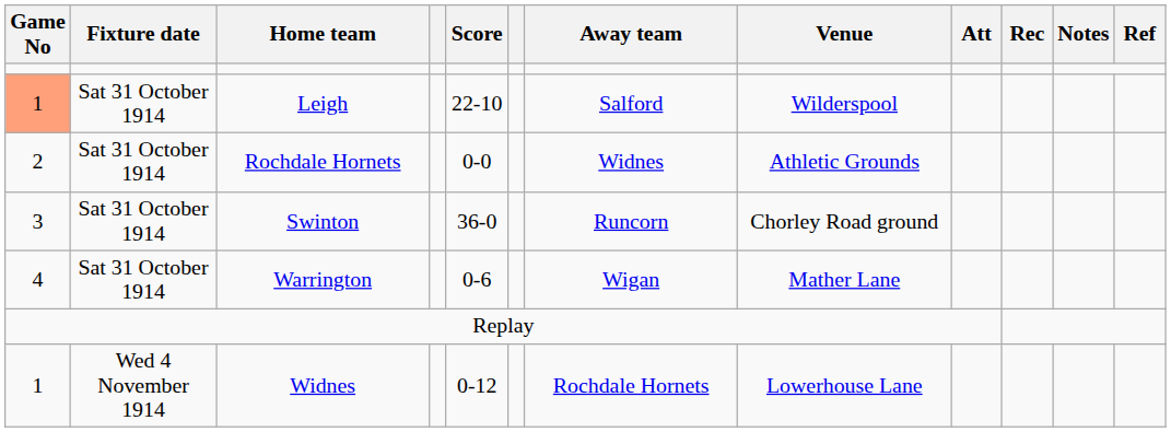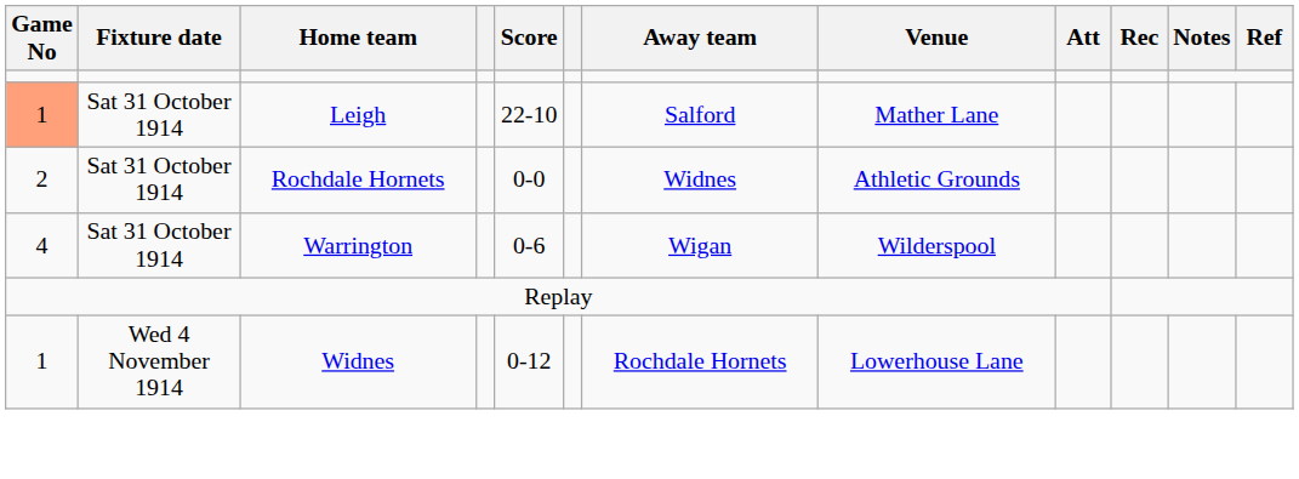 <table class="wikitable" style="text-align:center;">
 <tr>
 <th width=20 abbr="No">Game No</th>
 <th width=100 abbr="Date">Fixture date</th>
 <th width=150 abbr="Home team">Home team</th>
 <th width=5 abbr="space"></th>
 <th width=20 abbr="Score">Score</th>
 <th width=5 abbr="space"></th>
 <th width=150 abbr="Away team">Away team</th>
 <th width=150 abbr="Venue">Venue</th>
 <th width=30 abbr="Att">Att</th>
 <th width=30 abbr="Rec">Rec</th>
 <th width=20 abbr="Notes">Notes</th>
 <th width=30 abbr="Ref">Ref</th>
 </tr>
 <tr>
 <td></td>
 <td></td>
 <td></td>
 <td></td>
 <td></td>
 <td></td>
 <td></td>
 <td></td>
 <td></td>
 <td></td>
 </tr>
 <tr>
 <td style="background: lightsalmon;">1</td>
 <td>Sat 31 October 1914</td>
 <td><a href='#'>Leigh</a></td>
 <td></td>
 <td>22-10</td>
 <td></td>
 <td><a href='#'>Salford</a></td>
-<td><a href='#'>Wilderspool</a></td>
+<td><a href='#'>Mather Lane</a></td>
 <td></td>
 <td></td>
 <td></td>
 <td></td>
 </tr>
 <tr>
 <td>2</td>
 <td>Sat 31 October 1914</td>
 <td><a href='#'>Rochdale Hornets</a></td>
 <td></td>
 <td>0-0</td>
 <td></td>
 <td><a href='#'>Widnes</a></td>
 <td><a href='#'>Athletic Grounds</a></td>
 <td></td>
 <td></td>
 <td></td>
 <td></td>
 </tr>
 <tr>
-<td>3</td>
-<td>Sat 31 October 1914</td>
-<td><a href='#'>Swinton</a></td>
-<td></td>
-<td>36-0</td>
-<td></td>
-<td><a href='#'>Runcorn</a></td>
-<td>Chorley Road ground</td>
-<td></td>
-<td></td>
-<td></td>
-<td></td>
-</tr>
-<tr>
 <td>4</td>
 <td>Sat 31 October 1914</td>
 <td><a href='#'>Warrington</a></td>
 <td></td>
 <td>0-6</td>
 <td></td>
 <td><a href='#'>Wigan</a></td>
-<td><a href='#'>Mather Lane</a></td>
+<td><a href='#'>Wilderspool</a></td>
 <td></td>
 <td></td>
 <td></td>
 <td></td>
 </tr>
 <tr>
 <td colspan=9>Replay</td>
 </tr>
 <tr>
 <td>1</td>
 <td>Wed 4 November 1914</td>
 <td><a href='#'>Widnes</a></td>
 <td></td>
 <td>0-12</td>
 <td></td>
 <td><a href='#'>Rochdale Hornets</a></td>
 <td><a href='#'>Lowerhouse Lane</a></td>
 <td></td>
 <td></td>
 <td></td>
 <td></td>
 </tr>
 </table>
